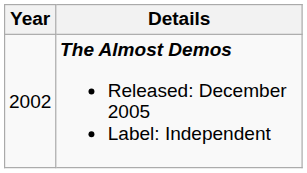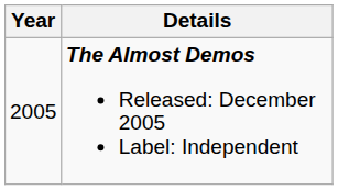 <table class="wikitable">
 <tr>
 <th>Year</th>
 <th style="width:200px;">Details</th>
 </tr>
 <tr>
-<td>2002</td>
+<td>2005</td>
 <td><strong><em>The Almost Demos</em></strong><br><ul><li>Released: December 2005</li><li>Label: Independent</li></ul></td>
 </tr>
 </table>
